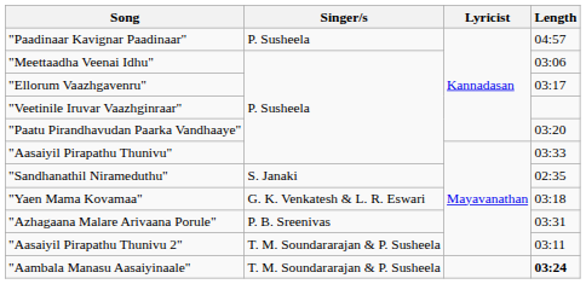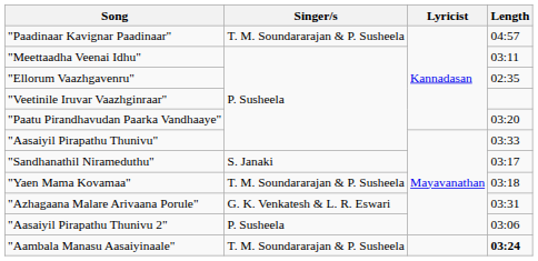 <table class="wikitable" style="font-size:95%;">
 <tr>
 <th>Song</th>
 <th>Singer/s</th>
 <th>Lyricist</th>
 <th>Length</th>
 </tr>
 <tr>
 <td>"Paadinaar Kavignar Paadinaar"</td>
-<td>P. Susheela</td>
+<td>T. M. Soundararajan & P. Susheela</td>
 <td rowspan=5><a href='#'>Kannadasan</a></td>
 <td>04:57</td>
 </tr>
 <tr>
 <td>"Meettaadha Veenai Idhu"</td>
 <td rowspan=5>P. Susheela</td>
-<td>03:06</td>
+<td>03:11</td>
 </tr>
 <tr>
 <td>"Ellorum Vaazhgavenru"</td>
-<td>03:17</td>
+<td>02:35</td>
 </tr>
 <tr>
 <td>"Veetinile Iruvar Vaazhginraar"</td>
 <td></td>
 </tr>
 <tr>
 <td>"Paatu Pirandhavudan Paarka Vandhaaye"</td>
 <td>03:20</td>
 </tr>
 <tr>
 <td>"Aasaiyil Pirapathu Thunivu"</td>
 <td rowspan=5><a href='#'>Mayavanathan</a></td>
 <td>03:33</td>
 </tr>
 <tr>
 <td>"Sandhanathil Nirameduthu"</td>
 <td>S. Janaki</td>
-<td>02:35</td>
+<td>03:17</td>
 </tr>
 <tr>
 <td>"Yaen Mama Kovamaa"</td>
-<td>G. K. Venkatesh & L. R. Eswari</td>
+<td>T. M. Soundararajan & P. Susheela</td>
 <td>03:18</td>
 </tr>
 <tr>
 <td>"Azhagaana Malare Arivaana Porule"</td>
-<td>P. B. Sreenivas</td>
+<td>G. K. Venkatesh & L. R. Eswari</td>
 <td>03:31</td>
 </tr>
 <tr>
 <td>"Aasaiyil Pirapathu Thunivu 2"</td>
-<td>T. M. Soundararajan & P. Susheela</td>
-<td>03:11</td>
+<td>P. Susheela</td>
+<td>03:06</td>
 </tr>
 <tr>
 <td>"Aambala Manasu Aasaiyinaale"</td>
 <td>T. M. Soundararajan & P. Susheela</td>
 <td></td>
 <td><strong>03:24</strong></td>
 </tr>
 </table>
